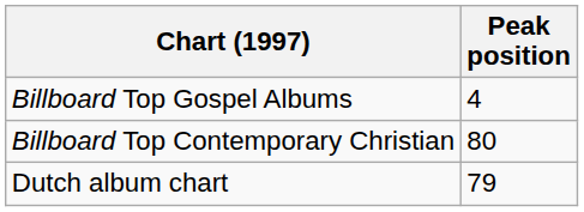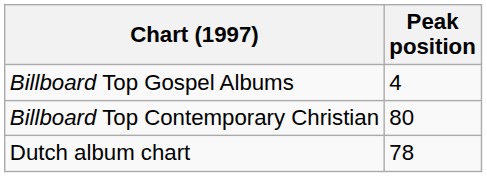 <table class="wikitable">
 <tr>
 <th>Chart (1997)</th>
 <th>Peak<br>position</th>
 </tr>
 <tr>
 <td><em>Billboard</em> Top Gospel Albums</td>
 <td>4</td>
 </tr>
 <tr>
 <td><em>Billboard</em> Top Contemporary Christian</td>
 <td>80</td>
 </tr>
 <tr>
 <td>Dutch album chart</td>
-<td>79</td>
+<td>78</td>
 </tr>
 </table>
